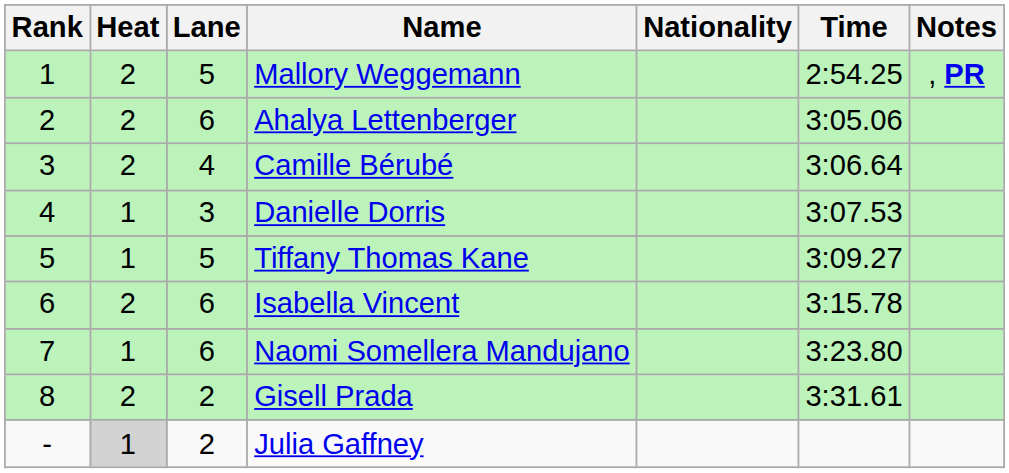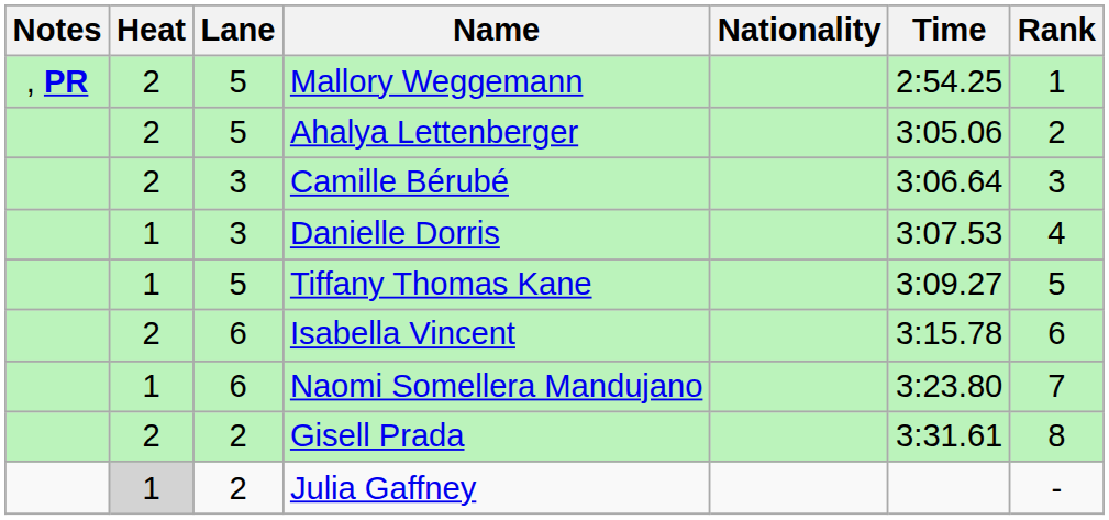 <table class="wikitable sortable" style="text-align:center">
 <tr>
-<th>Rank</th>
+<th>Notes</th>
 <th>Heat</th>
 <th>Lane</th>
 <th>Name</th>
 <th>Nationality</th>
 <th>Time</th>
-<th>Notes</th>
+<th>Rank</th>
 </tr>
 <tr bgcolor=bbf3bb>
-<td>1</td>
+<td>, <strong><a href='#'>PR</a></strong></td>
 <td>2</td>
 <td>5</td>
 <td align=left><a href='#'>Mallory Weggemann</a></td>
 <td align=left></td>
 <td>2:54.25</td>
-<td>, <strong><a href='#'>PR</a></strong></td>
+<td>1</td>
 </tr>
 <tr bgcolor=bbf3bb>
+<td></td>
 <td>2</td>
-<td>2</td>
-<td>6</td>
+<td>5</td>
 <td align=left><a href='#'>Ahalya Lettenberger</a></td>
 <td align=left></td>
 <td>3:05.06</td>
-<td></td>
+<td>2</td>
 </tr>
 <tr bgcolor=bbf3bb>
+<td></td>
+<td>2</td>
 <td>3</td>
-<td>2</td>
-<td>4</td>
 <td align=left><a href='#'>Camille Bérubé</a></td>
 <td align=left></td>
 <td>3:06.64</td>
-<td></td>
+<td>3</td>
 </tr>
 <tr bgcolor=bbf3bb>
-<td>4</td>
+<td></td>
 <td>1</td>
 <td>3</td>
 <td align=left><a href='#'>Danielle Dorris</a></td>
 <td align=left></td>
 <td>3:07.53</td>
-<td></td>
+<td>4</td>
 </tr>
 <tr bgcolor=bbf3bb>
-<td>5</td>
+<td></td>
 <td>1</td>
 <td>5</td>
 <td align=left><a href='#'>Tiffany Thomas Kane</a></td>
 <td align=left></td>
 <td>3:09.27</td>
-<td></td>
+<td>5</td>
 </tr>
 <tr bgcolor=bbf3bb>
-<td>6</td>
+<td></td>
 <td>2</td>
 <td>6</td>
 <td align=left><a href='#'>Isabella Vincent</a></td>
 <td align=left></td>
 <td>3:15.78</td>
-<td></td>
+<td>6</td>
 </tr>
 <tr bgcolor=bbf3bb>
-<td>7</td>
+<td></td>
 <td>1</td>
 <td>6</td>
 <td align=left><a href='#'>Naomi Somellera Mandujano</a></td>
 <td align=left></td>
 <td>3:23.80</td>
-<td></td>
+<td>7</td>
 </tr>
 <tr bgcolor=bbf3bb>
-<td>8</td>
+<td></td>
 <td>2</td>
 <td>2</td>
 <td align=left><a href='#'>Gisell Prada</a></td>
 <td align=left></td>
 <td>3:31.61</td>
-<td></td>
+<td>8</td>
 </tr>
 <tr>
-<td data-sort-value=9>-</td>
+<td></td>
 <td style="background: lightgrey;">1</td>
 <td>2</td>
 <td align=left><a href='#'>Julia Gaffney</a></td>
 <td align=left></td>
 <td data-sort-value=9:99.99></td>
-<td></td>
+<td data-sort-value=9>-</td>
 </tr>
 </table>
